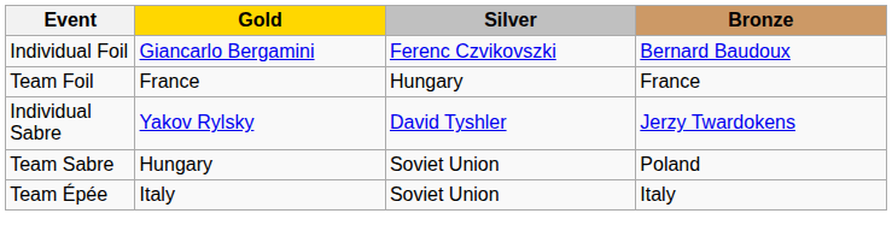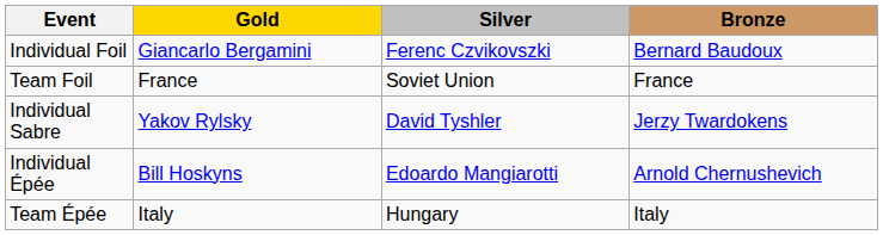 <table class="wikitable">
 <tr>
 <th width="100">Event</th>
 <th style="background-color:gold;" width="200"> Gold</th>
 <th style="background-color:silver;" width="200"> Silver</th>
 <th style="background-color:#CC9966;" width="200"> Bronze</th>
 </tr>
 <tr>
 <td>Individual Foil</td>
 <td> <a href='#'>Giancarlo Bergamini</a></td>
 <td> <a href='#'>Ferenc Czvikovszki</a></td>
 <td> <a href='#'>Bernard Baudoux</a></td>
 </tr>
 <tr>
 <td>Team Foil</td>
 <td> France</td>
-<td> Hungary</td>
+<td> Soviet Union</td>
 <td> France</td>
 </tr>
 <tr>
 <td>Individual Sabre</td>
 <td> <a href='#'>Yakov Rylsky</a></td>
 <td> <a href='#'>David Tyshler</a></td>
 <td> <a href='#'>Jerzy Twardokens</a></td>
 </tr>
 <tr>
-<td>Team Sabre</td>
-<td> Hungary</td>
-<td> Soviet Union</td>
-<td> Poland</td>
+<td>Individual Épée</td>
+<td> <a href='#'>Bill Hoskyns</a></td>
+<td> <a href='#'>Edoardo Mangiarotti</a></td>
+<td> <a href='#'>Arnold Chernushevich</a></td>
 </tr>
 <tr>
 <td>Team Épée</td>
 <td> Italy</td>
-<td> Soviet Union</td>
+<td> Hungary</td>
 <td> Italy</td>
 </tr>
 </table>
